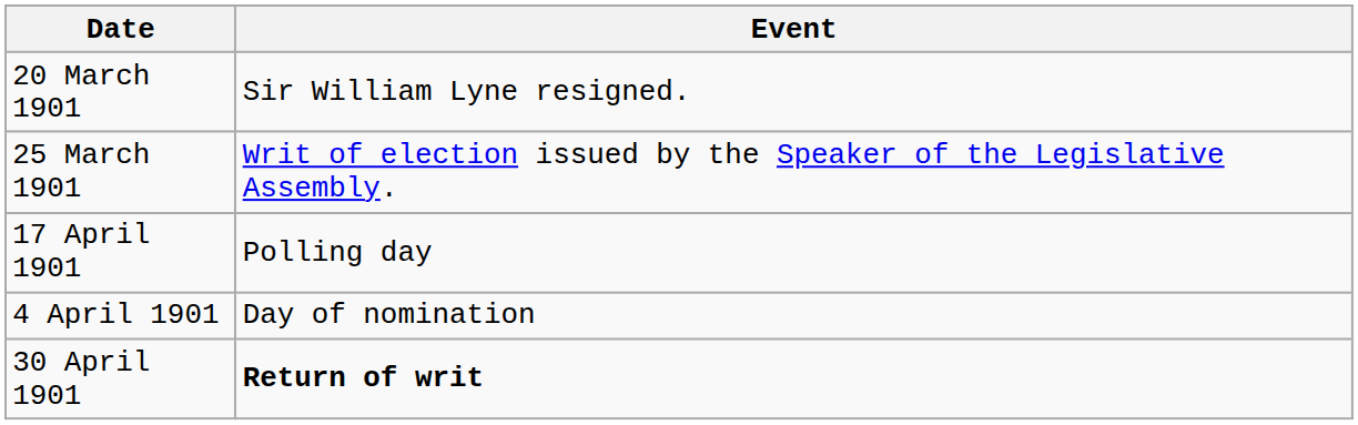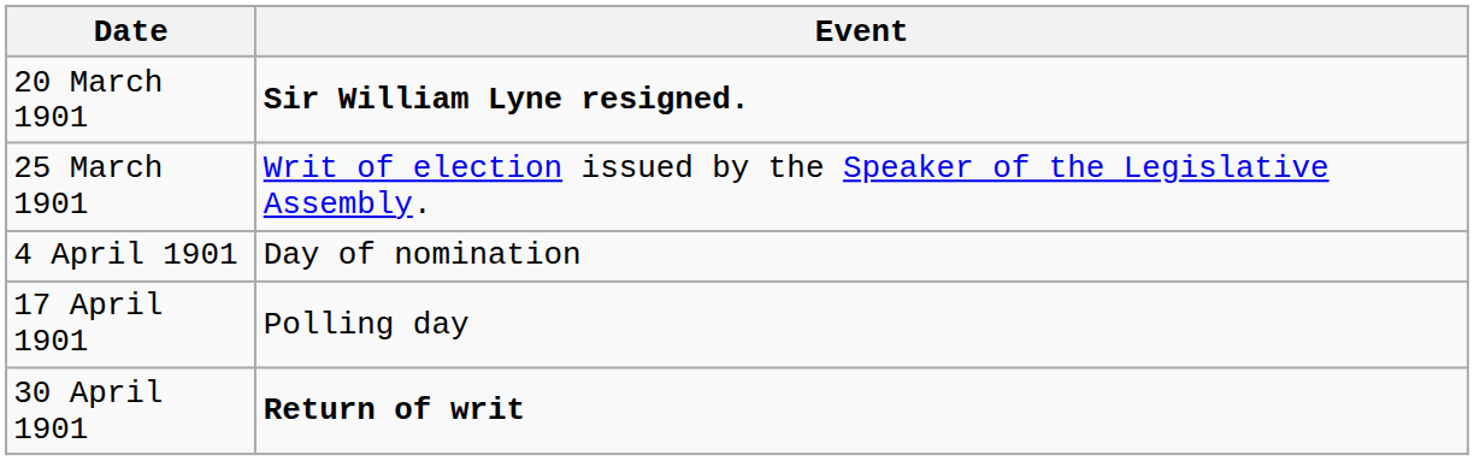 <table class="wikitable">
 <tr>
 <th>Date</th>
 <th>Event</th>
 </tr>
 <tr>
 <td>20 March 1901</td>
-<td>Sir William Lyne resigned.</td>
+<td><strong>Sir William Lyne resigned.</strong></td>
 </tr>
 <tr>
 <td>25 March 1901</td>
 <td><a href='#'>Writ of election</a> issued by the <a href='#'>Speaker of the Legislative Assembly</a>.</td>
 </tr>
 <tr>
+<td>4 April 1901</td>
+<td>Day of nomination</td>
+</tr>
+<tr>
 <td>17 April 1901</td>
 <td>Polling day</td>
-</tr>
-<tr>
-<td>4 April 1901</td>
-<td>Day of nomination</td>
 </tr>
 <tr>
 <td>30 April 1901</td>
 <td><strong>Return of writ</strong></td>
 </tr>
 </table>
